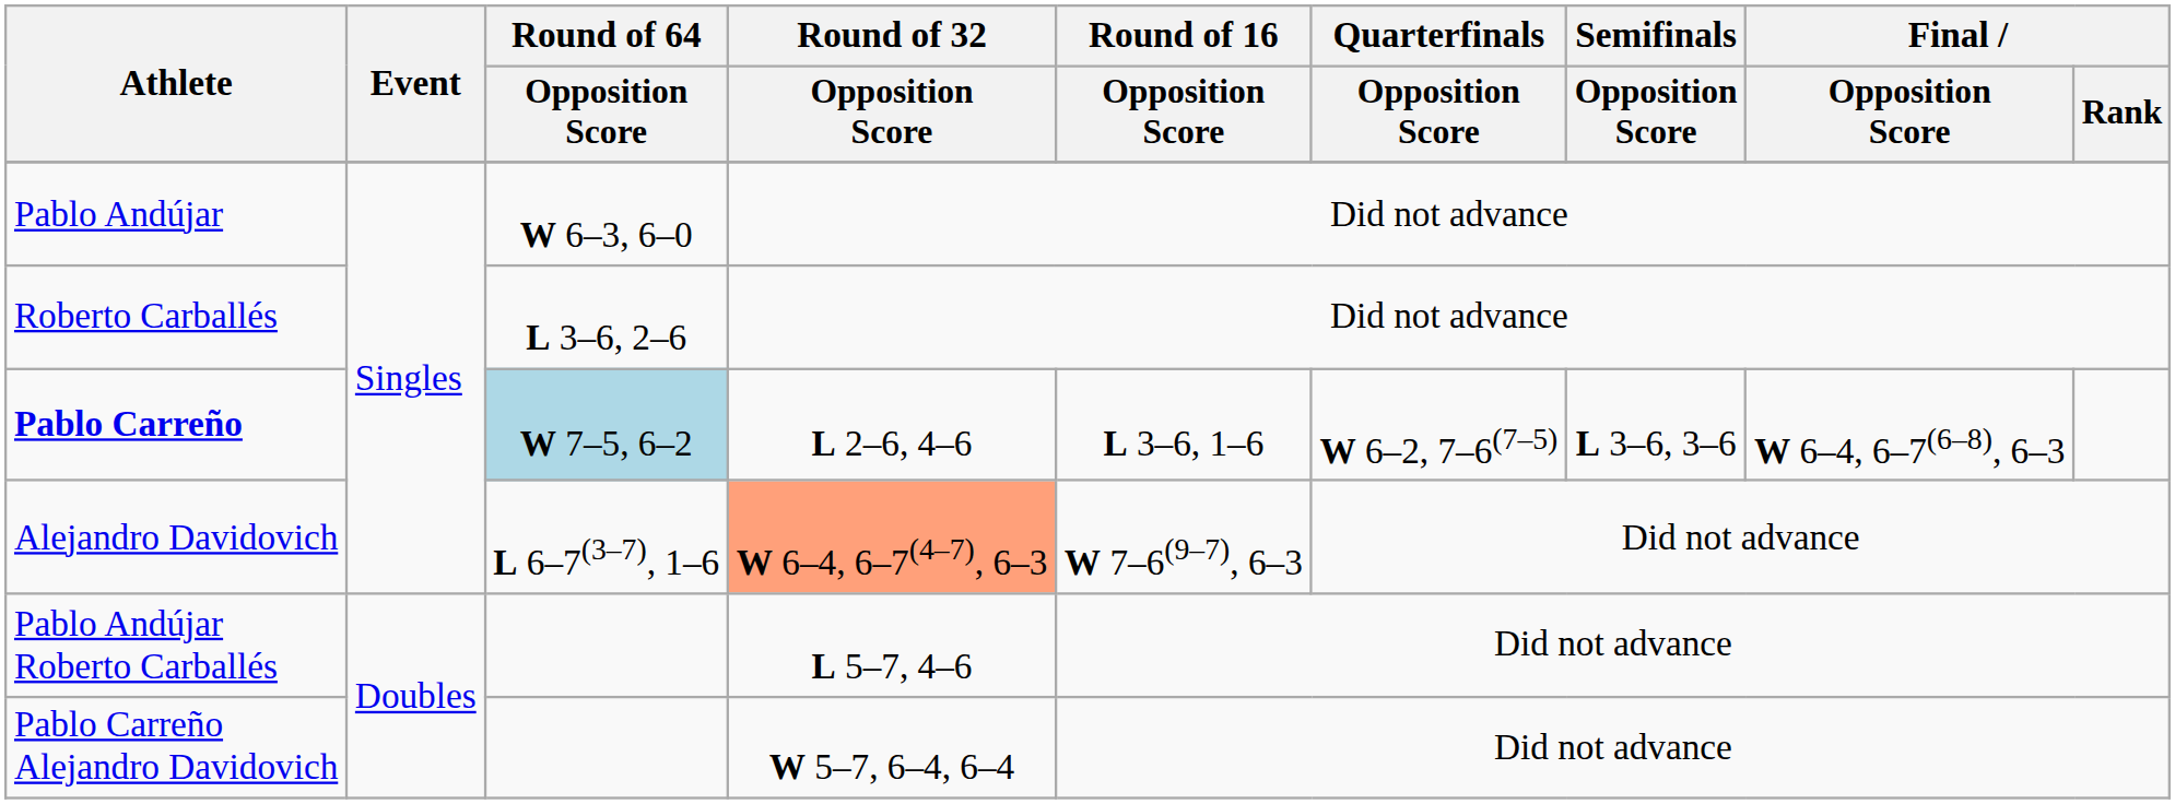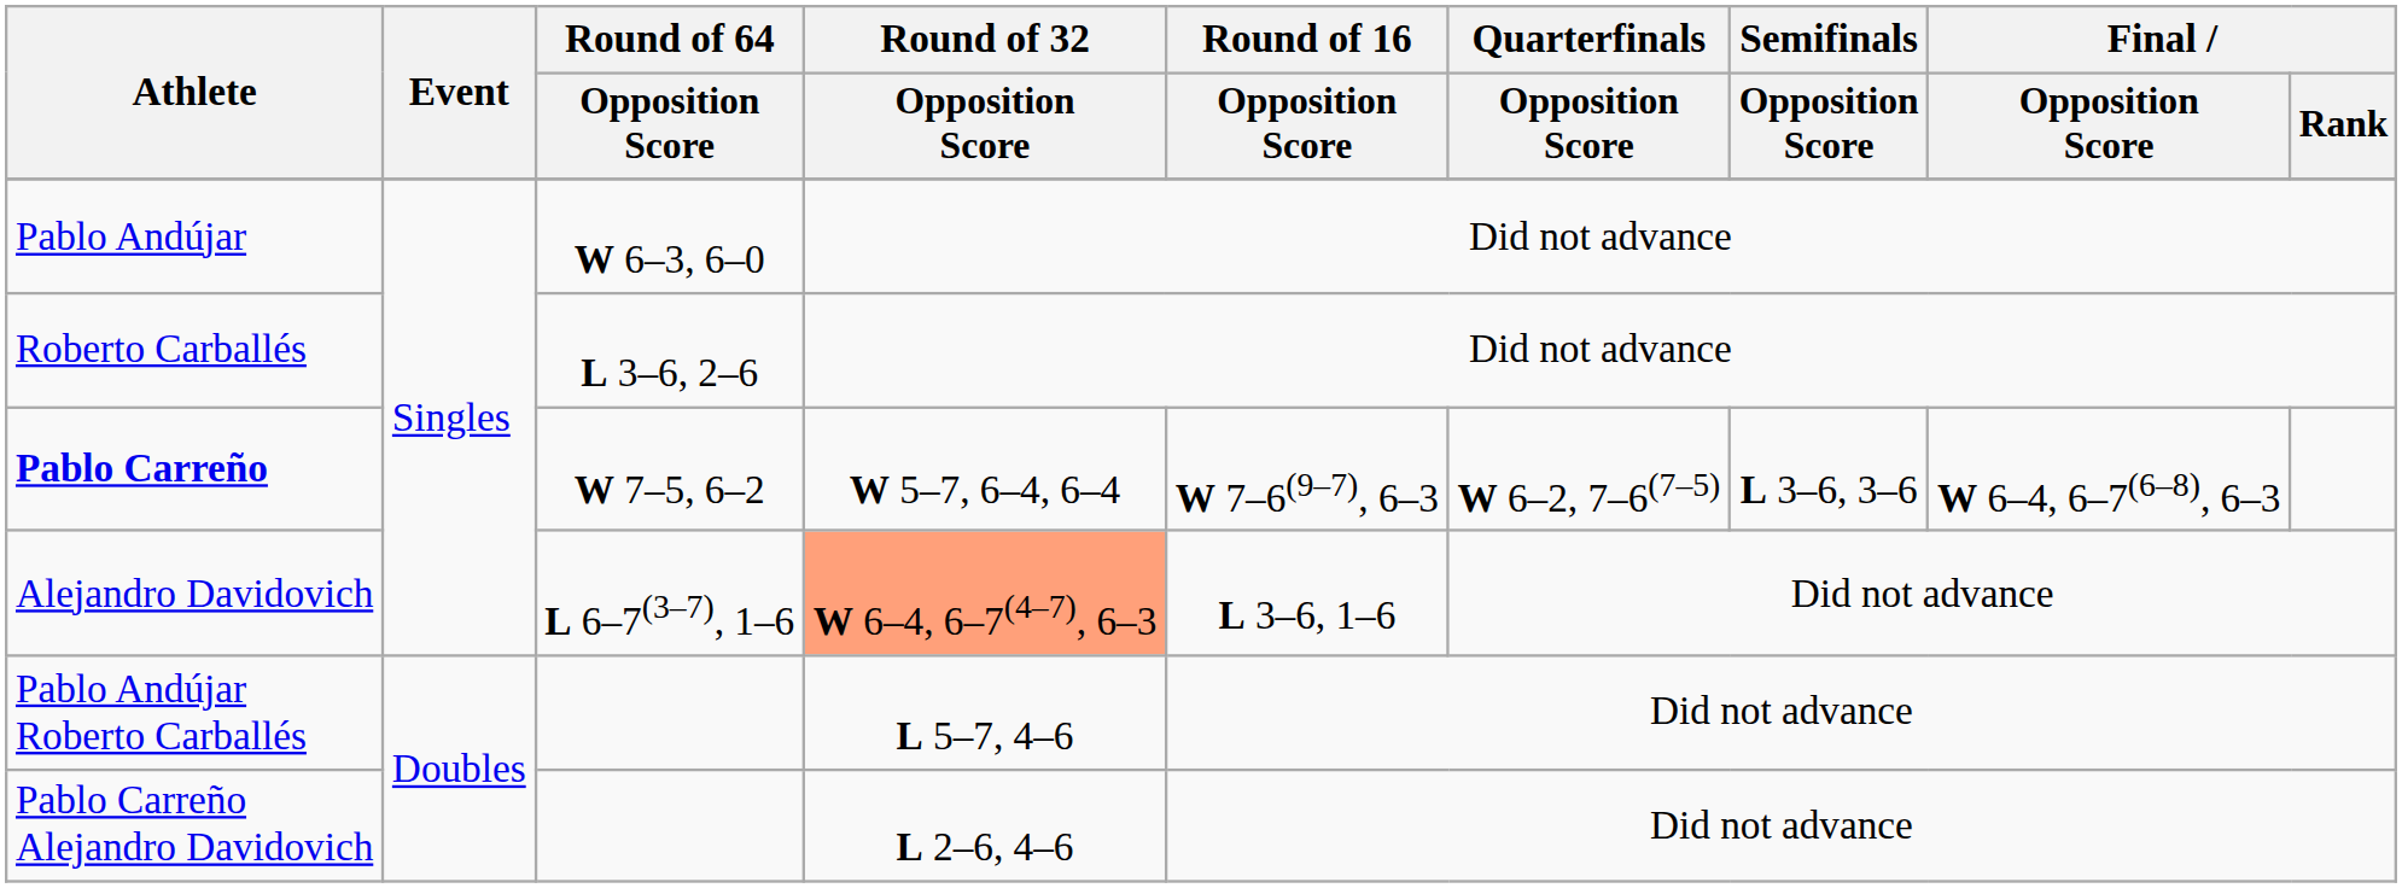 <table class=wikitable style="font-size:90%">
 <tr>
 <th rowspan="2">Athlete</th>
 <th rowspan="2">Event</th>
 <th>Round of 64</th>
 <th>Round of 32</th>
 <th>Round of 16</th>
 <th>Quarterfinals</th>
 <th>Semifinals</th>
 <th colspan=2>Final / </th>
 </tr>
 <tr style="font-size:95%">
 <th>Opposition<br>Score</th>
 <th>Opposition<br>Score</th>
 <th>Opposition<br>Score</th>
 <th>Opposition<br>Score</th>
 <th>Opposition<br>Score</th>
 <th>Opposition<br>Score</th>
 <th>Rank</th>
 </tr>
 <tr align=center>
 </tr>
 <tr align=center>
 <td align=left><a href='#'>Pablo Andújar</a></td>
 <td align=left rowspan="4"><a href='#'>Singles</a></td>
 <td><br><strong>W</strong> 6–3, 6–0</td>
 <td colspan=6>Did not advance</td>
 </tr>
 <tr align=center>
 <td align=left><a href='#'>Roberto Carballés</a></td>
 <td><br><strong>L</strong> 3–6, 2–6</td>
 <td colspan=6>Did not advance</td>
 </tr>
 <tr align=center>
 <td align=left><strong><a href='#'>Pablo Carreño</a></strong></td>
-<td style="background: lightblue;"><br><strong>W</strong> 7–5, 6–2</td>
-<td><br><strong>L</strong> 2–6, 4–6</td>
-<td><br><strong>L</strong> 3–6, 1–6</td>
+<td><br><strong>W</strong> 7–5, 6–2</td>
+<td><br><strong>W</strong> 5–7, 6–4, 6–4</td>
+<td><br><strong>W</strong> 7–6<sup>(9–7)</sup>, 6–3</td>
 <td><br><strong>W</strong> 6–2, 7–6<sup>(7–5)</sup></td>
 <td><br><strong>L</strong> 3–6, 3–6</td>
 <td><br><strong>W</strong> 6–4, 6–7<sup>(6–8)</sup>, 6–3</td>
 <td></td>
 </tr>
 <tr align=center>
 <td align=left><a href='#'>Alejandro Davidovich</a></td>
 <td><br><strong>L</strong> 6–7<sup>(3–7)</sup>, 1–6</td>
 <td style="background: lightsalmon;"><br><strong>W</strong> 6–4, 6–7<sup>(4–7)</sup>, 6–3</td>
-<td><br><strong>W</strong> 7–6<sup>(9–7)</sup>, 6–3</td>
+<td><br><strong>L</strong> 3–6, 1–6</td>
 <td colspan=4>Did not advance</td>
 </tr>
 <tr align=center>
 <td align=left><a href='#'>Pablo Andújar</a><br><a href='#'>Roberto Carballés</a></td>
 <td align=left rowspan="2"><a href='#'>Doubles</a></td>
 <td></td>
 <td><br><strong>L</strong> 5–7, 4–6</td>
 <td colspan=5>Did not advance</td>
 </tr>
 <tr align=center>
 <td align=left><a href='#'>Pablo Carreño</a><br><a href='#'>Alejandro Davidovich</a></td>
 <td></td>
-<td><br><strong>W</strong> 5–7, 6–4, 6–4</td>
+<td><br><strong>L</strong> 2–6, 4–6</td>
 <td colspan=5>Did not advance</td>
 </tr>
 </table>
